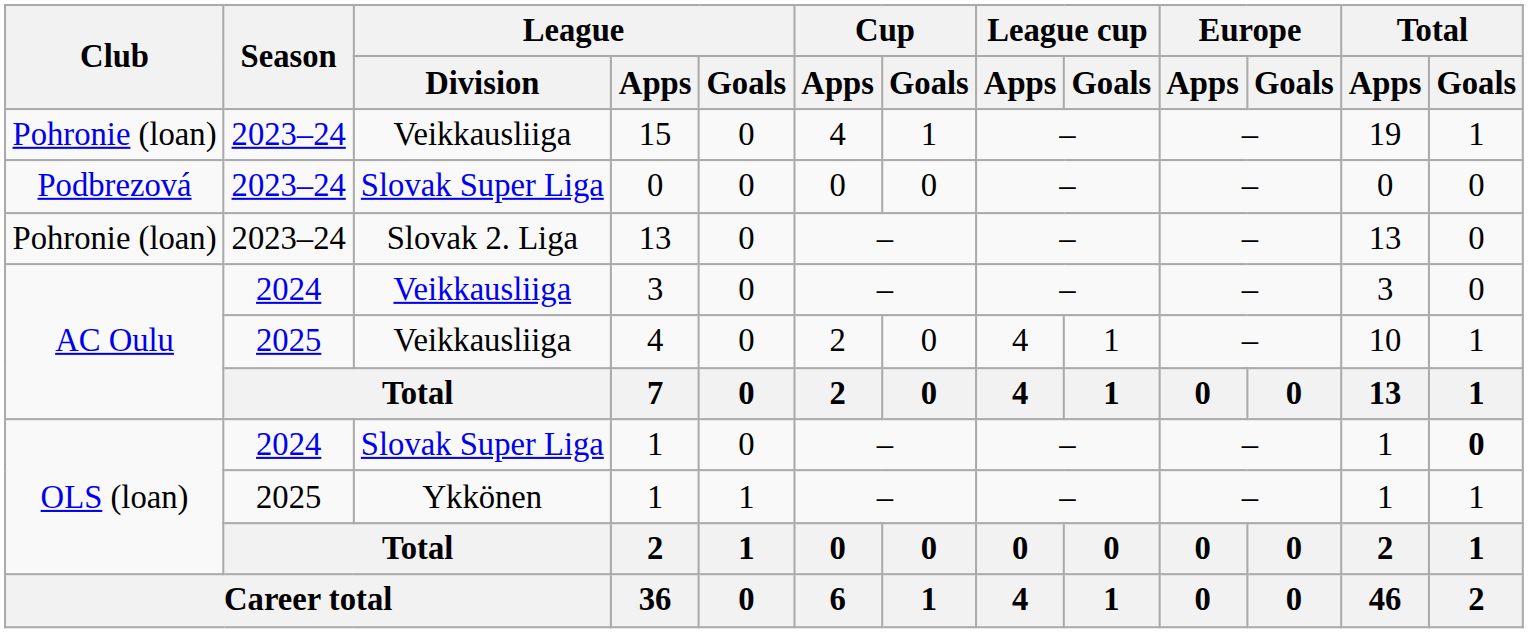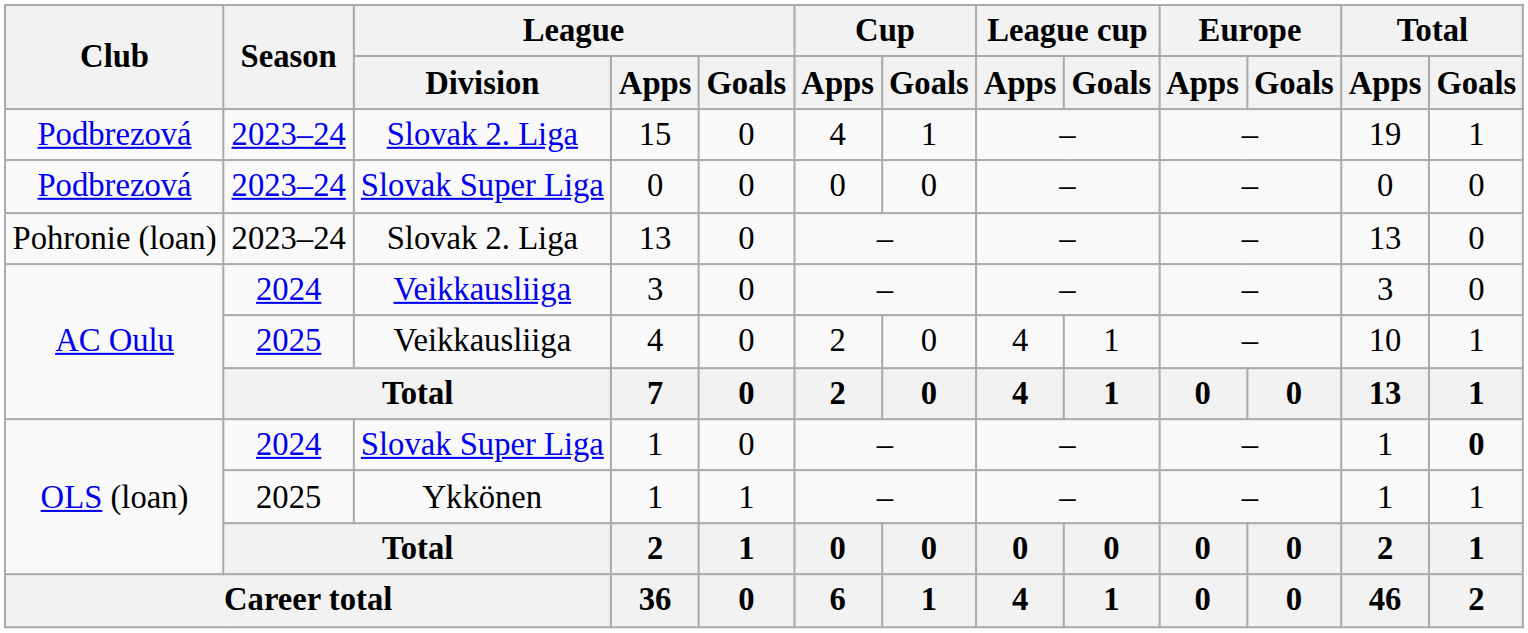 <table class="wikitable" style="text-align:center">
 <tr>
 <th rowspan="2">Club</th>
 <th rowspan="2">Season</th>
 <th colspan="3">League</th>
 <th colspan="2">Cup</th>
 <th colspan="2">League cup</th>
 <th colspan="2">Europe</th>
 <th colspan="2">Total</th>
 </tr>
 <tr>
 <th>Division</th>
 <th>Apps</th>
 <th>Goals</th>
 <th>Apps</th>
 <th>Goals</th>
 <th>Apps</th>
 <th>Goals</th>
 <th>Apps</th>
 <th>Goals</th>
 <th>Apps</th>
 <th>Goals</th>
 </tr>
 <tr>
-<td><a href='#'>Pohronie</a> (loan)</td>
+<td><a href='#'>Podbrezová</a></td>
 <td><a href='#'>2023–24</a></td>
-<td>Veikkausliiga</td>
+<td><a href='#'>Slovak 2. Liga</a></td>
 <td>15</td>
 <td>0</td>
 <td>4</td>
 <td>1</td>
 <td colspan=2>–</td>
 <td colspan=2>–</td>
 <td>19</td>
 <td>1</td>
 </tr>
 <tr>
 <td><a href='#'>Podbrezová</a></td>
 <td><a href='#'>2023–24</a></td>
 <td><a href='#'>Slovak Super Liga</a></td>
 <td>0</td>
 <td>0</td>
 <td>0</td>
 <td>0</td>
 <td colspan=2>–</td>
 <td colspan=2>–</td>
 <td>0</td>
 <td>0</td>
 </tr>
 <tr>
 <td>Pohronie (loan)</td>
 <td>2023–24</td>
 <td>Slovak 2. Liga</td>
 <td>13</td>
 <td>0</td>
 <td colspan=2>–</td>
 <td colspan=2>–</td>
 <td colspan=2>–</td>
 <td>13</td>
 <td>0</td>
 </tr>
 <tr>
 <td rowspan=3><a href='#'>AC Oulu</a></td>
 <td><a href='#'>2024</a></td>
 <td><a href='#'>Veikkausliiga</a></td>
 <td>3</td>
 <td>0</td>
 <td colspan=2>–</td>
 <td colspan=2>–</td>
 <td colspan=2>–</td>
 <td>3</td>
 <td>0</td>
 </tr>
 <tr>
 <td><a href='#'>2025</a></td>
 <td>Veikkausliiga</td>
 <td>4</td>
 <td>0</td>
 <td>2</td>
 <td>0</td>
 <td>4</td>
 <td>1</td>
 <td colspan=2>–</td>
 <td>10</td>
 <td>1</td>
 </tr>
 <tr>
 <th colspan=2>Total</th>
 <th>7</th>
 <th>0</th>
 <th>2</th>
 <th>0</th>
 <th>4</th>
 <th>1</th>
 <th>0</th>
 <th>0</th>
 <th>13</th>
 <th>1</th>
 </tr>
 <tr>
 <td rowspan=3><a href='#'>OLS</a> (loan)</td>
 <td><a href='#'>2024</a></td>
 <td><a href='#'>Slovak Super Liga</a></td>
 <td>1</td>
 <td>0</td>
 <td colspan=2>–</td>
 <td colspan=2>–</td>
 <td colspan=2>–</td>
 <td>1</td>
 <td><strong>0</strong></td>
 </tr>
 <tr>
 <td>2025</td>
 <td>Ykkönen</td>
 <td>1</td>
 <td>1</td>
 <td colspan=2>–</td>
 <td colspan=2>–</td>
 <td colspan=2>–</td>
 <td>1</td>
 <td>1</td>
 </tr>
 <tr>
 <th colspan=2>Total</th>
 <th>2</th>
 <th>1</th>
 <th>0</th>
 <th>0</th>
 <th>0</th>
 <th>0</th>
 <th>0</th>
 <th>0</th>
 <th>2</th>
 <th>1</th>
 </tr>
 <tr>
 <th colspan="3">Career total</th>
 <th>36</th>
 <th>0</th>
 <th>6</th>
 <th>1</th>
 <th>4</th>
 <th>1</th>
 <th>0</th>
 <th>0</th>
 <th>46</th>
 <th>2</th>
 </tr>
 </table>
